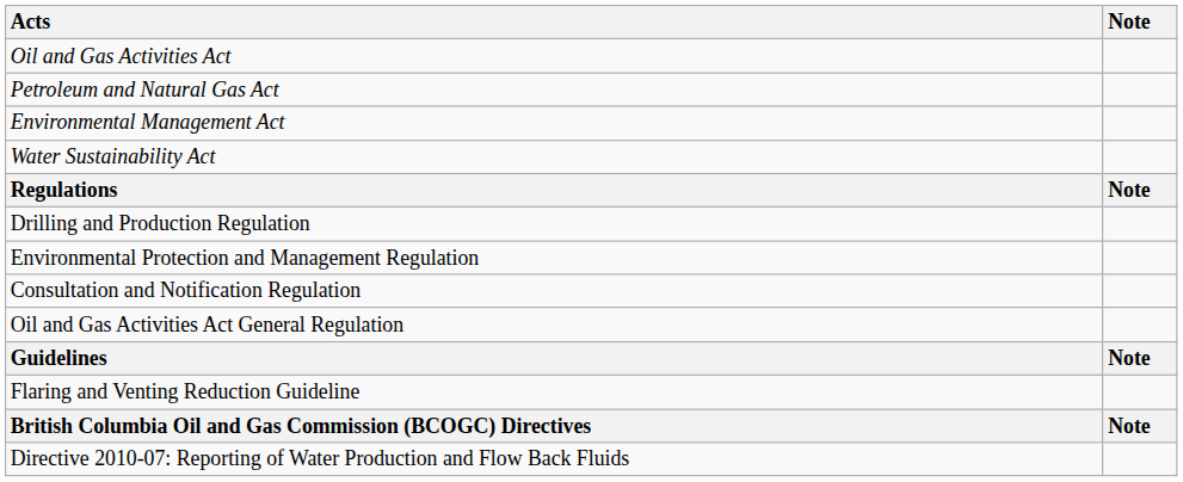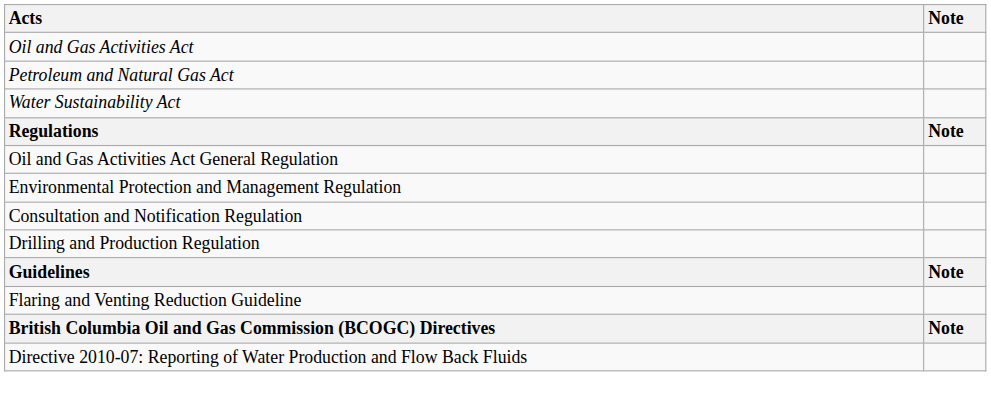 <table class="wikitable" style="width: 70%; height: 14em;">
 <tr>
 <th style="text-align:left;">Acts</th>
 <th style="text-align:left;">Note</th>
 </tr>
 <tr>
 <td><em>Oil and Gas Activities Act</em></td>
 <td style="width: 3em;"></td>
 </tr>
 <tr>
 <td><em>Petroleum and Natural Gas Act</em></td>
 <td></td>
 </tr>
 <tr>
-<td><em>Environmental Management Act</em></td>
-<td></td>
-</tr>
-<tr>
 <td><em>Water Sustainability Act</em></td>
 <td></td>
 </tr>
 <tr>
 <th style="text-align:left;">Regulations</th>
 <th style="text-align:left;">Note</th>
 </tr>
 <tr>
-<td>Drilling and Production Regulation</td>
+<td>Oil and Gas Activities Act General Regulation</td>
 <td></td>
 </tr>
 <tr>
 <td>Environmental Protection and Management Regulation</td>
 <td></td>
 </tr>
 <tr>
 <td>Consultation and Notification Regulation</td>
 <td></td>
 </tr>
 <tr>
-<td>Oil and Gas Activities Act General Regulation</td>
+<td>Drilling and Production Regulation</td>
 <td></td>
 </tr>
 <tr>
 <th style="text-align:left;">Guidelines</th>
 <th style="text-align:left;">Note</th>
 </tr>
 <tr>
 <td>Flaring and Venting Reduction Guideline</td>
 <td></td>
 </tr>
 <tr>
 <th style="text-align:left;">British Columbia Oil and Gas Commission (BCOGC) Directives</th>
 <th style="text-align:left;">Note</th>
 </tr>
 <tr>
 <td>Directive 2010-07: Reporting of Water Production and Flow Back Fluids</td>
 <td></td>
 </tr>
 </table>
